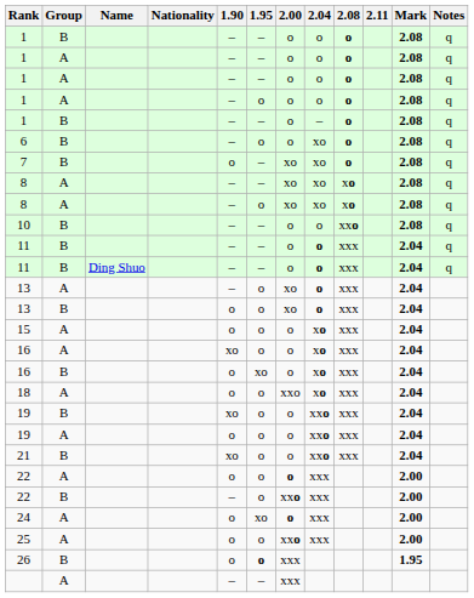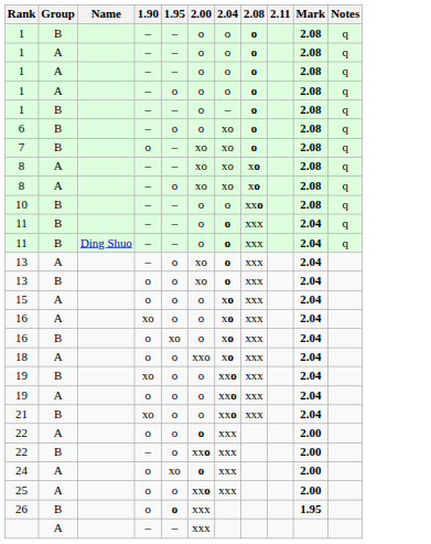 <table class="wikitable sortable" style="text-align:center">
 <tr>
 <th>Rank</th>
 <th>Group</th>
 <th>Name</th>
-<th>Nationality</th>
 <th>1.90</th>
 <th>1.95</th>
 <th>2.00</th>
 <th>2.04</th>
 <th>2.08</th>
 <th>2.11</th>
 <th>Mark</th>
 <th>Notes</th>
 </tr>
 <tr bgcolor=ddffdd>
 <td>1</td>
 <td>B</td>
-<td align=left></td>
 <td align=left></td>
 <td>–</td>
 <td>–</td>
 <td>o</td>
 <td>o</td>
 <td><strong>o</strong></td>
 <td></td>
 <td><strong>2.08</strong></td>
 <td>q</td>
 </tr>
 <tr bgcolor=ddffdd>
 <td>1</td>
 <td>A</td>
 <td align=left></td>
+<td>–</td>
+<td>–</td>
+<td>o</td>
+<td>o</td>
+<td><strong>o</strong></td>
+<td></td>
+<td><strong>2.08</strong></td>
+<td>q</td>
+</tr>
+<tr bgcolor=ddffdd>
+<td>1</td>
+<td>A</td>
 <td align=left></td>
 <td>–</td>
 <td>–</td>
 <td>o</td>
 <td>o</td>
 <td><strong>o</strong></td>
 <td></td>
 <td><strong>2.08</strong></td>
 <td>q</td>
 </tr>
 <tr bgcolor=ddffdd>
 <td>1</td>
 <td>A</td>
 <td align=left></td>
-<td align=left></td>
-<td>–</td>
-<td>–</td>
-<td>o</td>
-<td>o</td>
-<td><strong>o</strong></td>
-<td></td>
-<td><strong>2.08</strong></td>
-<td>q</td>
-</tr>
-<tr bgcolor=ddffdd>
-<td>1</td>
-<td>A</td>
-<td align=left></td>
-<td align=left></td>
 <td>–</td>
 <td>o</td>
 <td>o</td>
 <td>o</td>
 <td><strong>o</strong></td>
 <td></td>
 <td><strong>2.08</strong></td>
 <td>q</td>
 </tr>
 <tr bgcolor=ddffdd>
 <td>1</td>
 <td>B</td>
-<td align=left></td>
 <td align=left></td>
 <td>–</td>
 <td>–</td>
 <td>o</td>
 <td>–</td>
 <td><strong>o</strong></td>
 <td></td>
 <td><strong>2.08</strong></td>
 <td>q</td>
 </tr>
 <tr bgcolor=ddffdd>
 <td>6</td>
 <td>B</td>
 <td align=left></td>
-<td align=left></td>
 <td>–</td>
 <td>o</td>
 <td>o</td>
 <td>xo</td>
 <td><strong>o</strong></td>
 <td></td>
 <td><strong>2.08</strong></td>
 <td>q</td>
 </tr>
 <tr bgcolor=ddffdd>
 <td>7</td>
 <td>B</td>
-<td align=left></td>
 <td align=left></td>
 <td>o</td>
 <td>–</td>
 <td>xo</td>
 <td>xo</td>
 <td><strong>o</strong></td>
 <td></td>
 <td><strong>2.08</strong></td>
 <td>q</td>
 </tr>
 <tr bgcolor=ddffdd>
 <td>8</td>
 <td>A</td>
 <td align=left></td>
-<td align=left></td>
 <td>–</td>
 <td>–</td>
 <td>xo</td>
 <td>xo</td>
 <td>x<strong>o</strong></td>
 <td></td>
 <td><strong>2.08</strong></td>
 <td>q</td>
 </tr>
 <tr bgcolor=ddffdd>
 <td>8</td>
 <td>A</td>
-<td align=left></td>
 <td align=left></td>
 <td>–</td>
 <td>o</td>
 <td>xo</td>
 <td>xo</td>
 <td>x<strong>o</strong></td>
 <td></td>
 <td><strong>2.08</strong></td>
 <td>q</td>
 </tr>
 <tr bgcolor=ddffdd>
 <td>10</td>
 <td>B</td>
 <td align=left></td>
-<td align=left></td>
 <td>–</td>
 <td>–</td>
 <td>o</td>
 <td>o</td>
 <td>xx<strong>o</strong></td>
 <td></td>
 <td><strong>2.08</strong></td>
 <td>q</td>
 </tr>
 <tr bgcolor=ddffdd>
 <td>11</td>
 <td>B</td>
-<td align=left></td>
 <td align=left></td>
 <td>–</td>
 <td>–</td>
 <td>o</td>
 <td><strong>o</strong></td>
 <td>xxx</td>
 <td></td>
 <td><strong>2.04</strong></td>
 <td>q</td>
 </tr>
 <tr bgcolor=ddffdd>
 <td>11</td>
 <td>B</td>
 <td align=left><a href='#'>Ding Shuo</a></td>
-<td align=left></td>
 <td>–</td>
 <td>–</td>
 <td>o</td>
 <td><strong>o</strong></td>
 <td>xxx</td>
 <td></td>
 <td><strong>2.04</strong></td>
 <td>q</td>
 </tr>
 <tr>
 <td>13</td>
 <td>A</td>
-<td align=left></td>
 <td align=left></td>
 <td>–</td>
 <td>o</td>
 <td>xo</td>
 <td><strong>o</strong></td>
 <td>xxx</td>
 <td></td>
 <td><strong>2.04</strong></td>
 <td></td>
 </tr>
 <tr>
 <td>13</td>
 <td>B</td>
 <td align=left></td>
-<td align=left></td>
 <td>o</td>
 <td>o</td>
 <td>xo</td>
 <td><strong>o</strong></td>
 <td>xxx</td>
 <td></td>
 <td><strong>2.04</strong></td>
 <td></td>
 </tr>
 <tr>
 <td>15</td>
 <td>A</td>
-<td align=left></td>
 <td align=left></td>
 <td>o</td>
 <td>o</td>
 <td>o</td>
 <td>x<strong>o</strong></td>
 <td>xxx</td>
 <td></td>
 <td><strong>2.04</strong></td>
 <td></td>
 </tr>
 <tr>
 <td>16</td>
 <td>A</td>
 <td align=left></td>
-<td align=left></td>
 <td>xo</td>
 <td>o</td>
 <td>o</td>
 <td>x<strong>o</strong></td>
 <td>xxx</td>
 <td></td>
 <td><strong>2.04</strong></td>
 <td></td>
 </tr>
 <tr>
 <td>16</td>
 <td>B</td>
-<td align=left></td>
 <td align=left></td>
 <td>o</td>
 <td>xo</td>
 <td>o</td>
 <td>x<strong>o</strong></td>
 <td>xxx</td>
 <td></td>
 <td><strong>2.04</strong></td>
 <td></td>
 </tr>
 <tr>
 <td>18</td>
 <td>A</td>
 <td align=left></td>
-<td align=left></td>
 <td>o</td>
 <td>o</td>
 <td>xxo</td>
 <td>x<strong>o</strong></td>
 <td>xxx</td>
 <td></td>
 <td><strong>2.04</strong></td>
 <td></td>
 </tr>
 <tr>
 <td>19</td>
 <td>B</td>
-<td align=left></td>
 <td align=left></td>
 <td>xo</td>
 <td>o</td>
 <td>o</td>
 <td>xx<strong>o</strong></td>
 <td>xxx</td>
 <td></td>
 <td><strong>2.04</strong></td>
 <td></td>
 </tr>
 <tr>
 <td>19</td>
 <td>A</td>
 <td align=left></td>
-<td align=left></td>
 <td>o</td>
 <td>o</td>
 <td>o</td>
 <td>xx<strong>o</strong></td>
 <td>xxx</td>
 <td></td>
 <td><strong>2.04</strong></td>
 <td></td>
 </tr>
 <tr>
 <td>21</td>
 <td>B</td>
-<td align=left></td>
 <td align=left></td>
 <td>xo</td>
 <td>o</td>
 <td>o</td>
 <td>xx<strong>o</strong></td>
 <td>xxx</td>
 <td></td>
 <td><strong>2.04</strong></td>
 <td></td>
 </tr>
 <tr>
 <td>22</td>
 <td>A</td>
 <td align=left></td>
-<td align=left></td>
 <td>o</td>
 <td>o</td>
 <td><strong>o</strong></td>
 <td>xxx</td>
 <td></td>
 <td></td>
 <td><strong>2.00</strong></td>
 <td></td>
 </tr>
 <tr>
 <td>22</td>
 <td>B</td>
-<td align=left></td>
 <td align=left></td>
 <td>–</td>
 <td>o</td>
 <td>xx<strong>o</strong></td>
 <td>xxx</td>
 <td></td>
 <td></td>
 <td><strong>2.00</strong></td>
 <td></td>
 </tr>
 <tr>
 <td>24</td>
 <td>A</td>
 <td align=left></td>
-<td align=left></td>
 <td>o</td>
 <td>xo</td>
 <td><strong>o</strong></td>
 <td>xxx</td>
 <td></td>
 <td></td>
 <td><strong>2.00</strong></td>
 <td></td>
 </tr>
 <tr>
 <td>25</td>
 <td>A</td>
-<td align=left></td>
 <td align=left></td>
 <td>o</td>
 <td>o</td>
 <td>xx<strong>o</strong></td>
 <td>xxx</td>
 <td></td>
 <td></td>
 <td><strong>2.00</strong></td>
 <td></td>
 </tr>
 <tr>
 <td>26</td>
 <td>B</td>
 <td align=left></td>
-<td align=left></td>
 <td>o</td>
 <td><strong>o</strong></td>
 <td>xxx</td>
 <td></td>
 <td></td>
 <td></td>
 <td><strong>1.95</strong></td>
 <td></td>
 </tr>
 <tr>
 <td></td>
 <td>A</td>
 <td align=left></td>
-<td align=left></td>
 <td>–</td>
 <td>–</td>
 <td>xxx</td>
 <td></td>
 <td></td>
 <td></td>
 <td><strong></strong></td>
 <td></td>
 </tr>
 </table>
